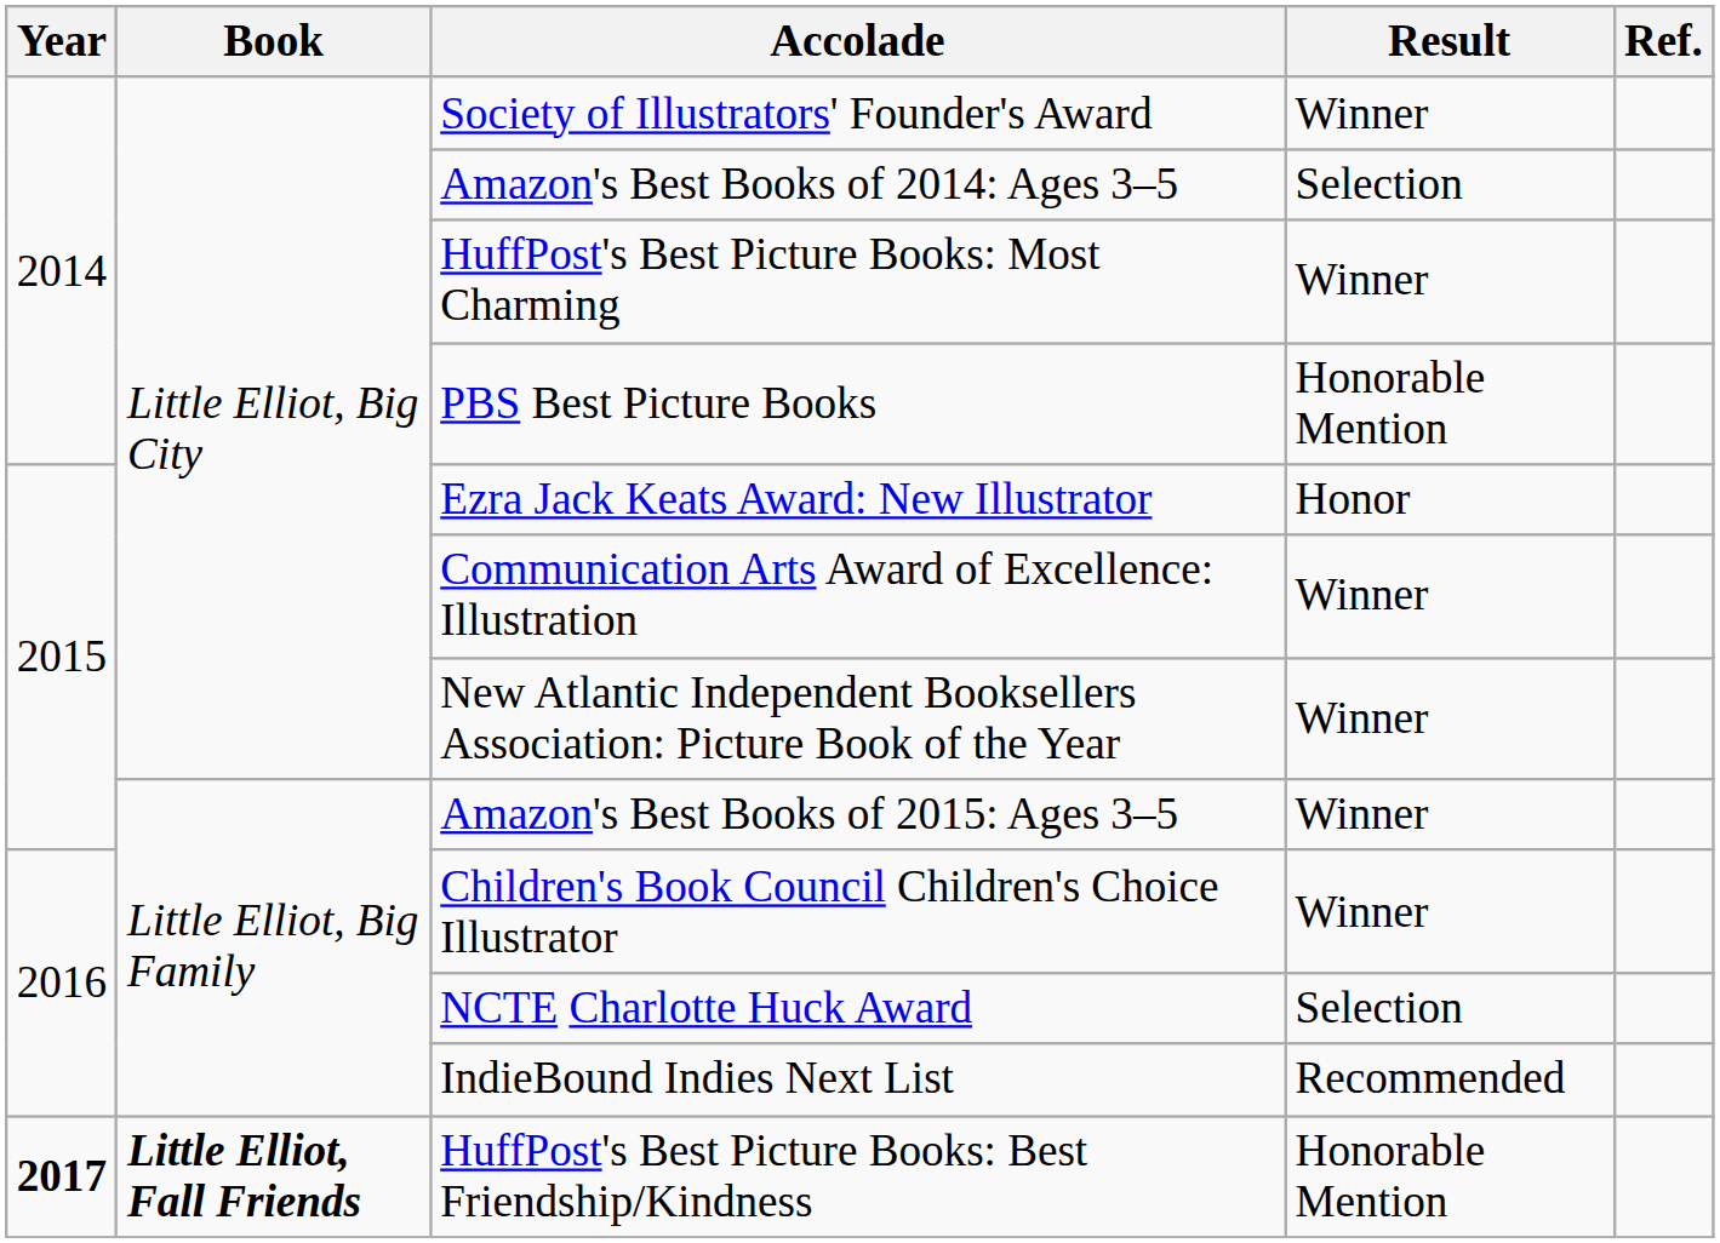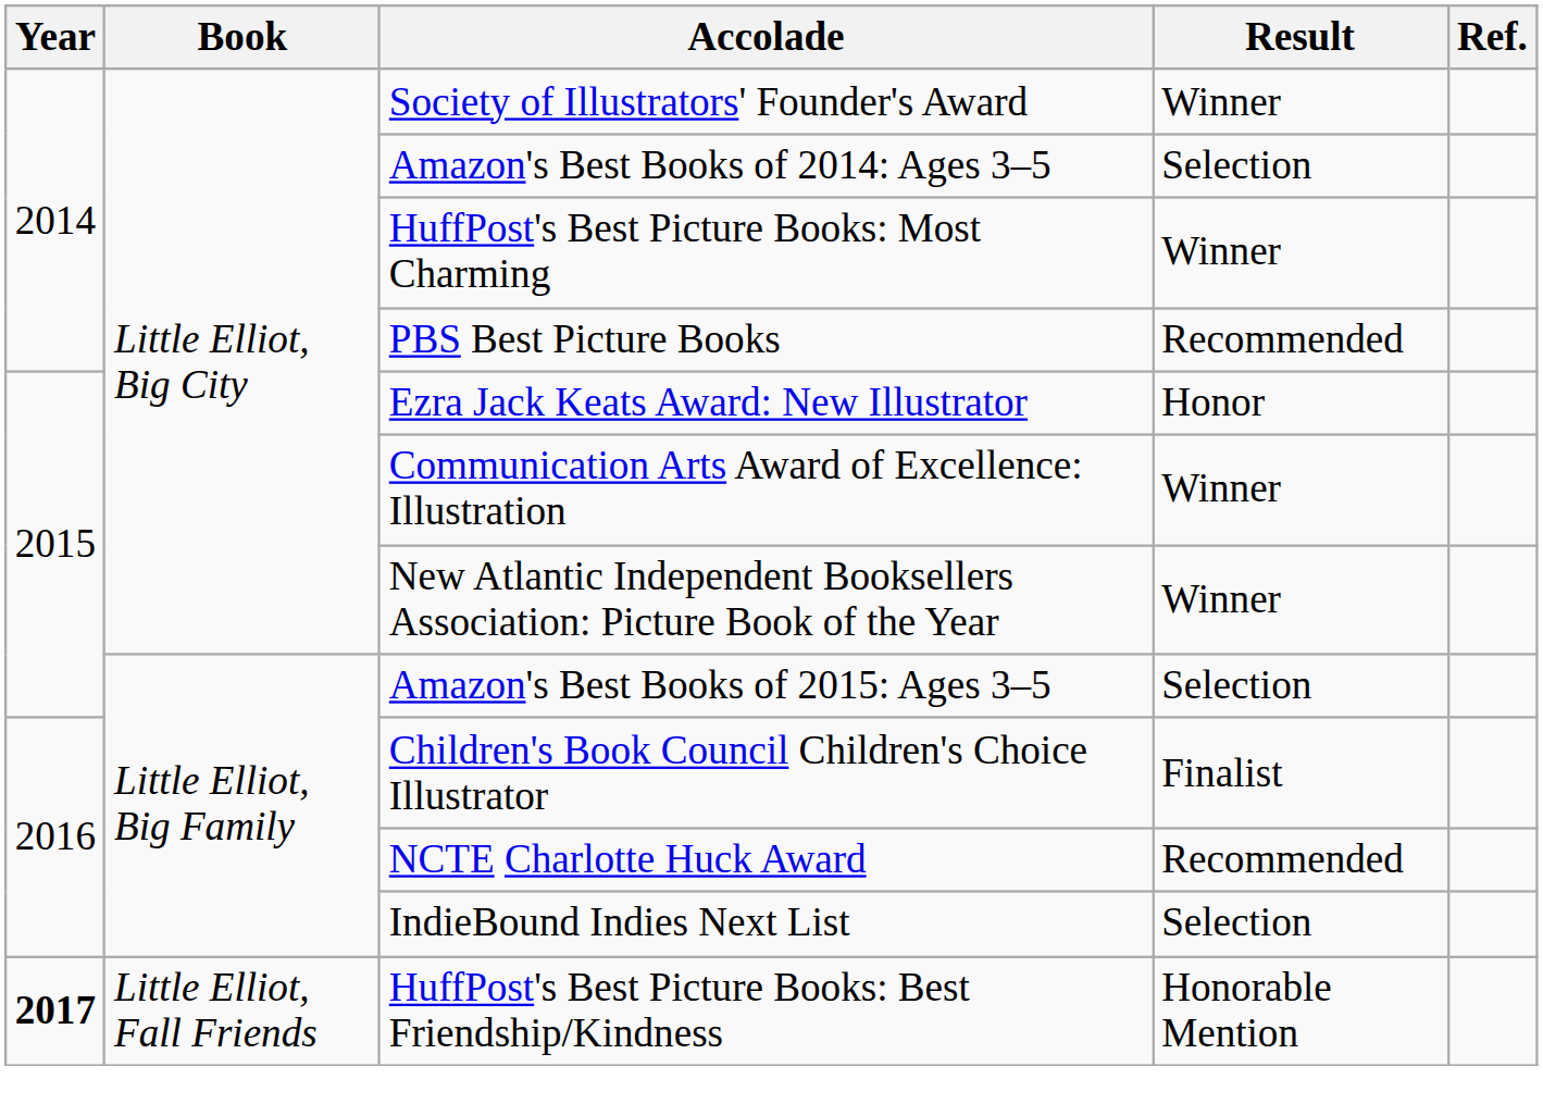 <table class="wikitable">
 <tr>
 <th>Year</th>
 <th>Book</th>
 <th>Accolade</th>
 <th>Result</th>
 <th>Ref.</th>
 </tr>
 <tr>
 <td rowspan="4">2014</td>
 <td rowspan="7"><em>Little Elliot, Big City</em></td>
 <td><a href='#'>Society of Illustrators</a>' Founder's Award</td>
 <td>Winner</td>
 <td></td>
 </tr>
 <tr>
 <td><a href='#'>Amazon</a>'s Best Books of 2014: Ages 3–5</td>
 <td>Selection</td>
 <td></td>
 </tr>
 <tr>
 <td><a href='#'>HuffPost</a>'s Best Picture Books: Most Charming</td>
 <td>Winner</td>
 <td></td>
 </tr>
 <tr>
 <td><a href='#'>PBS</a> Best Picture Books</td>
-<td>Honorable Mention</td>
+<td>Recommended</td>
 <td></td>
 </tr>
 <tr>
 <td rowspan="4">2015</td>
 <td><a href='#'>Ezra Jack Keats Award: New Illustrator</a></td>
 <td>Honor</td>
 <td></td>
 </tr>
 <tr>
 <td><a href='#'>Communication Arts</a> Award of Excellence: Illustration</td>
 <td>Winner</td>
 <td></td>
 </tr>
 <tr>
 <td>New Atlantic Independent Booksellers Association: Picture Book of the Year</td>
 <td>Winner</td>
 <td></td>
 </tr>
 <tr>
 <td rowspan="4"><em>Little Elliot, Big Family</em></td>
 <td><a href='#'>Amazon</a>'s Best Books of 2015: Ages 3–5</td>
-<td>Winner</td>
+<td>Selection</td>
 <td></td>
 </tr>
 <tr>
 <td rowspan="3">2016</td>
 <td><a href='#'>Children's Book Council</a> Children's Choice Illustrator</td>
-<td>Winner</td>
+<td>Finalist</td>
 <td></td>
 </tr>
 <tr>
 <td><a href='#'>NCTE</a> <a href='#'>Charlotte Huck Award</a></td>
+<td>Recommended</td>
+<td></td>
+</tr>
+<tr>
+<td>IndieBound Indies Next List</td>
 <td>Selection</td>
 <td></td>
 </tr>
 <tr>
-<td>IndieBound Indies Next List</td>
-<td>Recommended</td>
-<td></td>
-</tr>
-<tr>
 <td><strong>2017</strong></td>
-<td><strong><em>Little Elliot, Fall Friends</em></strong></td>
+<td><em>Little Elliot, Fall Friends</em></td>
 <td><a href='#'>HuffPost</a>'s Best Picture Books: Best Friendship/Kindness</td>
 <td>Honorable Mention</td>
 <td></td>
 </tr>
 </table>
